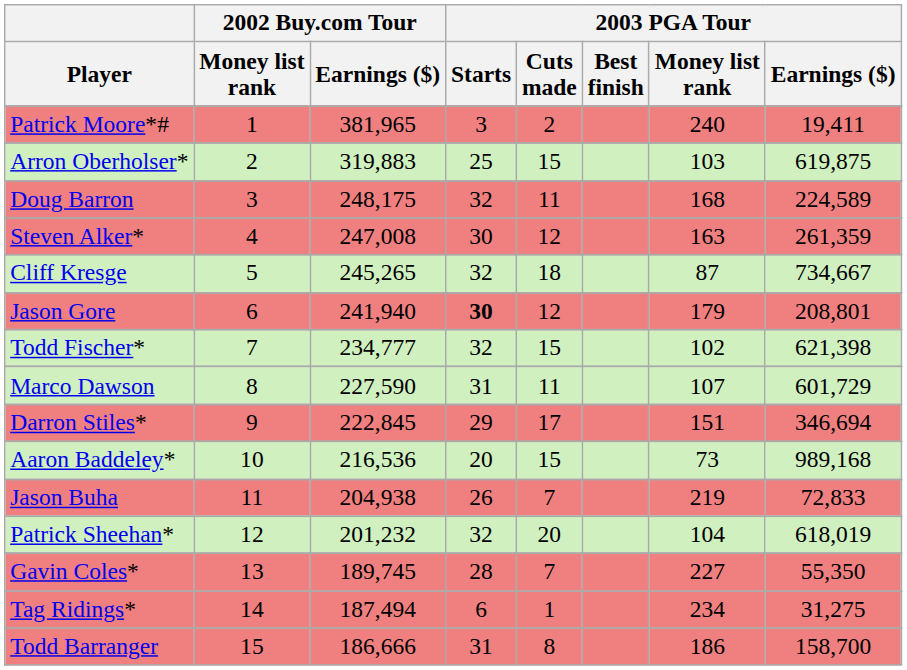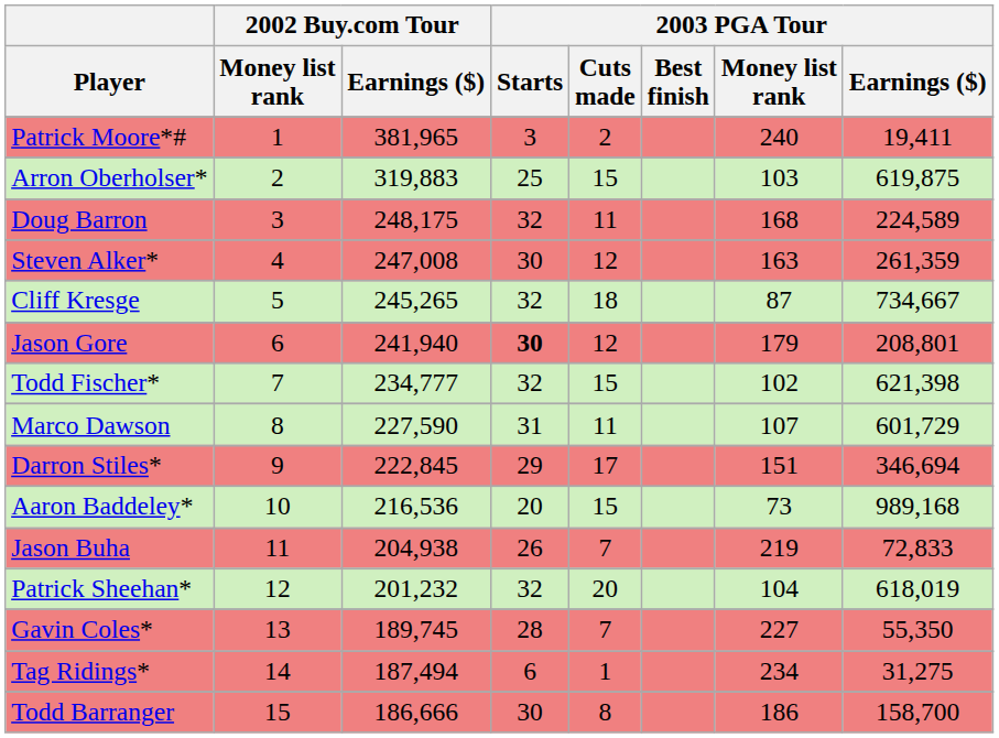 <table class="wikitable sortable" style="text-align:center">
 <tr>
 <th></th>
 <th colspan=2>2002 Buy.com Tour</th>
 <th colspan=6>2003 PGA Tour</th>
 </tr>
 <tr>
 <th>Player</th>
 <th>Money list<br>rank</th>
 <th>Earnings ($)</th>
 <th>Starts</th>
 <th>Cuts<br>made</th>
 <th>Best<br>finish</th>
 <th>Money list<br>rank</th>
 <th>Earnings ($)</th>
 </tr>
 <tr>
 </tr>
 <tr style="background:#F08080;">
 <td align=left> <a href='#'>Patrick Moore</a>*#</td>
 <td>1</td>
 <td>381,965</td>
 <td>3</td>
 <td>2</td>
 <td></td>
 <td>240</td>
 <td>19,411</td>
 </tr>
 <tr>
 </tr>
 <tr style="background:#D0F0C0;">
 <td align=left> <a href='#'>Arron Oberholser</a>*</td>
 <td>2</td>
 <td>319,883</td>
 <td>25</td>
 <td>15</td>
 <td></td>
 <td>103</td>
 <td>619,875</td>
 </tr>
 <tr>
 </tr>
 <tr style="background:#F08080;">
 <td align=left> <a href='#'>Doug Barron</a></td>
 <td>3</td>
 <td>248,175</td>
 <td>32</td>
 <td>11</td>
 <td></td>
 <td>168</td>
 <td>224,589</td>
 </tr>
 <tr>
 </tr>
 <tr style="background:#F08080;">
 <td align=left> <a href='#'>Steven Alker</a>*</td>
 <td>4</td>
 <td>247,008</td>
 <td>30</td>
 <td>12</td>
 <td></td>
 <td>163</td>
 <td>261,359</td>
 </tr>
 <tr>
 </tr>
 <tr style="background:#D0F0C0;">
 <td align=left> <a href='#'>Cliff Kresge</a></td>
 <td>5</td>
 <td>245,265</td>
 <td>32</td>
 <td>18</td>
 <td></td>
 <td>87</td>
 <td>734,667</td>
 </tr>
 <tr>
 </tr>
 <tr style="background:#F08080;">
 <td align=left> <a href='#'>Jason Gore</a></td>
 <td>6</td>
 <td>241,940</td>
 <td><strong>30</strong></td>
 <td>12</td>
 <td></td>
 <td>179</td>
 <td>208,801</td>
 </tr>
 <tr>
 </tr>
 <tr style="background:#D0F0C0;">
 <td align=left> <a href='#'>Todd Fischer</a>*</td>
 <td>7</td>
 <td>234,777</td>
 <td>32</td>
 <td>15</td>
 <td></td>
 <td>102</td>
 <td>621,398</td>
 </tr>
 <tr>
 </tr>
 <tr style="background:#D0F0C0;">
 <td align=left> <a href='#'>Marco Dawson</a></td>
 <td>8</td>
 <td>227,590</td>
 <td>31</td>
 <td>11</td>
 <td></td>
 <td>107</td>
 <td>601,729</td>
 </tr>
 <tr>
 </tr>
 <tr style="background:#F08080;">
 <td align=left> <a href='#'>Darron Stiles</a>*</td>
 <td>9</td>
 <td>222,845</td>
 <td>29</td>
 <td>17</td>
 <td></td>
 <td>151</td>
 <td>346,694</td>
 </tr>
 <tr>
 </tr>
 <tr style="background:#D0F0C0;">
 <td align=left> <a href='#'>Aaron Baddeley</a>*</td>
 <td>10</td>
 <td>216,536</td>
 <td>20</td>
 <td>15</td>
 <td></td>
 <td>73</td>
 <td>989,168</td>
 </tr>
 <tr>
 </tr>
 <tr style="background:#F08080;">
 <td align=left> <a href='#'>Jason Buha</a></td>
 <td>11</td>
 <td>204,938</td>
 <td>26</td>
 <td>7</td>
 <td></td>
 <td>219</td>
 <td>72,833</td>
 </tr>
 <tr>
 </tr>
 <tr style="background:#D0F0C0;">
 <td align=left> <a href='#'>Patrick Sheehan</a>*</td>
 <td>12</td>
 <td>201,232</td>
 <td>32</td>
 <td>20</td>
 <td></td>
 <td>104</td>
 <td>618,019</td>
 </tr>
 <tr>
 </tr>
 <tr style="background:#F08080;">
 <td align=left> <a href='#'>Gavin Coles</a>*</td>
 <td>13</td>
 <td>189,745</td>
 <td>28</td>
 <td>7</td>
 <td></td>
 <td>227</td>
 <td>55,350</td>
 </tr>
 <tr>
 </tr>
 <tr style="background:#F08080;">
 <td align=left> <a href='#'>Tag Ridings</a>*</td>
 <td>14</td>
 <td>187,494</td>
 <td>6</td>
 <td>1</td>
 <td></td>
 <td>234</td>
 <td>31,275</td>
 </tr>
 <tr>
 </tr>
 <tr style="background:#f08080;">
 <td align=left> <a href='#'>Todd Barranger</a></td>
 <td>15</td>
 <td>186,666</td>
-<td>31</td>
+<td>30</td>
 <td>8</td>
 <td></td>
 <td>186</td>
 <td>158,700</td>
 </tr>
 </table>
